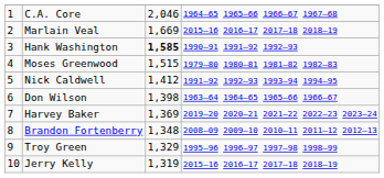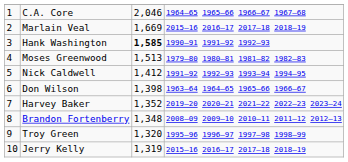 <table class="wikitable"92>
 <tr>
 </tr>
 <tr>
 <td>1</td>
 <td>C.A. Core</td>
 <td>2,046</td>
 <td style="font-size:80%;"><a href='#'>1964–65</a> <a href='#'>1965–66</a> <a href='#'>1966–67</a> <a href='#'>1967–68</a></td>
 </tr>
 <tr>
 <td>2</td>
 <td>Marlain Veal</td>
 <td>1,669</td>
 <td style="font-size:80%;"><a href='#'>2015–16</a> <a href='#'>2016–17</a> <a href='#'>2017–18</a> <a href='#'>2018–19</a></td>
 </tr>
 <tr>
 <td>3</td>
 <td>Hank Washington</td>
 <td><strong>1,585</strong></td>
 <td style="font-size:80%;"><a href='#'>1990–91</a> <a href='#'>1991–92</a> <a href='#'>1992–93</a></td>
 </tr>
 <tr>
 <td>4</td>
 <td>Moses Greenwood</td>
-<td>1,515</td>
+<td>1,513</td>
 <td style="font-size:80%;"><a href='#'>1979–80</a> <a href='#'>1980–81</a> <a href='#'>1981–82</a> <a href='#'>1982–83</a></td>
 </tr>
 <tr>
 <td>5</td>
 <td>Nick Caldwell</td>
 <td>1,412</td>
 <td style="font-size:80%;"><a href='#'>1991–92</a> <a href='#'>1992–93</a> <a href='#'>1993–94</a> <a href='#'>1994–95</a></td>
 </tr>
 <tr>
 <td>6</td>
 <td>Don Wilson</td>
 <td>1,398</td>
 <td style="font-size:80%;"><a href='#'>1963–64</a> <a href='#'>1964–65</a> <a href='#'>1965–66</a> <a href='#'>1966–67</a></td>
 </tr>
 <tr>
 <td>7</td>
 <td>Harvey Baker</td>
-<td>1,369</td>
+<td>1,352</td>
 <td style="font-size:80%;"><a href='#'>2019–20</a> <a href='#'>2020–21</a> <a href='#'>2021–22</a> <a href='#'>2022–23</a> <a href='#'>2023–24</a></td>
 </tr>
 <tr>
 <td>8</td>
 <td><a href='#'>Brandon Fortenberry</a></td>
 <td>1,348</td>
 <td style="font-size:80%;"><a href='#'>2008–09</a> <a href='#'>2009–10</a> <a href='#'>2010–11</a> <a href='#'>2011–12</a> <a href='#'>2012–13</a></td>
 </tr>
 <tr>
 <td>9</td>
 <td>Troy Green</td>
-<td>1,329</td>
+<td>1,320</td>
 <td style="font-size:80%;"><a href='#'>1995–96</a> <a href='#'>1996–97</a> <a href='#'>1997–98</a> <a href='#'>1998–99</a></td>
 </tr>
 <tr>
 <td>10</td>
 <td>Jerry Kelly</td>
 <td>1,319</td>
 <td style="font-size:80%;"><a href='#'>2015–16</a> <a href='#'>2016–17</a> <a href='#'>2017–18</a> <a href='#'>2018–19</a></td>
 </tr>
 </table>
